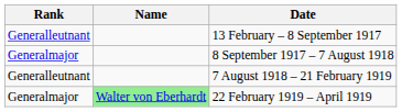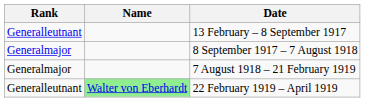 <table class="wikitable">
 <tr>
 <th>Rank</th>
 <th>Name</th>
 <th>Date</th>
 </tr>
 <tr>
 <td><a href='#'>Generalleutnant</a></td>
 <td></td>
 <td>13 February – 8 September 1917</td>
 </tr>
 <tr>
 <td><a href='#'>Generalmajor</a></td>
 <td></td>
 <td>8 September 1917 – 7 August 1918</td>
 </tr>
 <tr>
-<td>Generalleutnant</td>
+<td>Generalmajor</td>
 <td></td>
 <td>7 August 1918 – 21 February 1919</td>
 </tr>
 <tr>
-<td>Generalmajor</td>
+<td>Generalleutnant</td>
 <td style="background: lightgreen;"><a href='#'>Walter von Eberhardt</a></td>
 <td>22 February 1919  – April 1919</td>
 </tr>
 </table>
